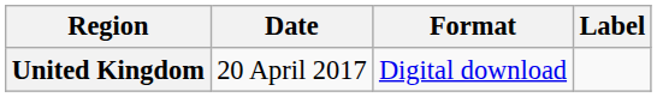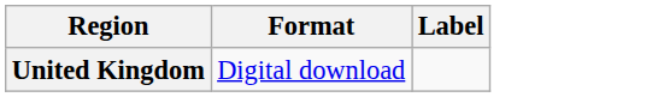 <table class="wikitable plainrowheaders" style="text-align:center">
 <tr>
 <th scope="col">Region</th>
-<th scope="col">Date</th>
 <th scope="col">Format</th>
 <th scope="col">Label</th>
 </tr>
 <tr>
 <th scope="row">United Kingdom</th>
-<td>20 April 2017</td>
 <td><a href='#'>Digital download</a></td>
 <td></td>
 </tr>
 </table>
